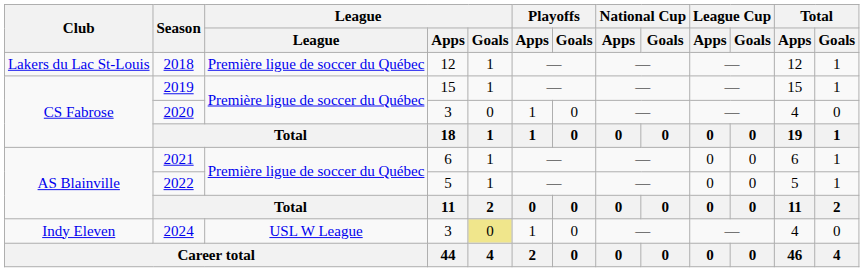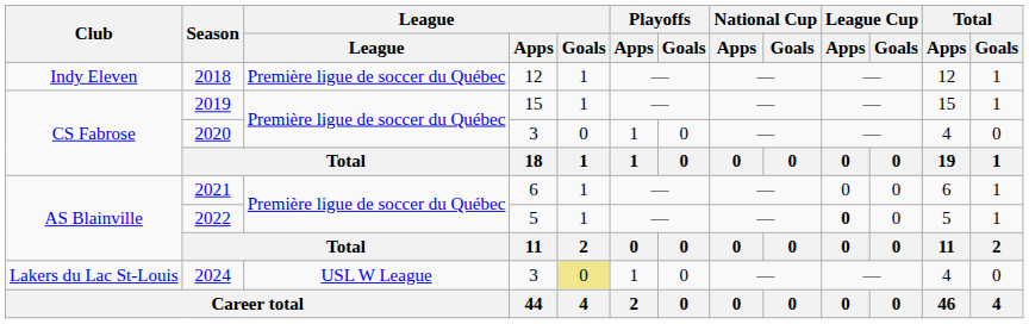 <table class="wikitable" style="text-align: center;">
 <tr>
 <th rowspan="2">Club</th>
 <th rowspan="2">Season</th>
 <th colspan="3">League</th>
 <th colspan="2">Playoffs</th>
 <th colspan="2">National Cup</th>
 <th colspan="2">League Cup</th>
 <th colspan="2">Total</th>
 </tr>
 <tr>
 <th>League</th>
 <th>Apps</th>
 <th>Goals</th>
 <th>Apps</th>
 <th>Goals</th>
 <th>Apps</th>
 <th>Goals</th>
 <th>Apps</th>
 <th>Goals</th>
 <th>Apps</th>
 <th>Goals</th>
 </tr>
 <tr>
-<td><a href='#'>Lakers du Lac St-Louis</a></td>
+<td><a href='#'>Indy Eleven</a></td>
 <td><a href='#'>2018</a></td>
 <td><a href='#'>Première ligue de soccer du Québec</a></td>
 <td>12</td>
 <td>1</td>
 <td colspan="2">—</td>
 <td colspan="2">—</td>
 <td colspan="2">—</td>
 <td>12</td>
 <td>1</td>
 </tr>
 <tr>
 <td rowspan=3><a href='#'>CS Fabrose</a></td>
 <td><a href='#'>2019</a></td>
 <td rowspan=2><a href='#'>Première ligue de soccer du Québec</a></td>
 <td>15</td>
 <td>1</td>
 <td colspan="2">—</td>
 <td colspan="2">—</td>
 <td colspan="2">—</td>
 <td>15</td>
 <td>1</td>
 </tr>
 <tr>
 <td><a href='#'>2020</a></td>
 <td>3</td>
 <td>0</td>
 <td>1</td>
 <td>0</td>
 <td colspan="2">—</td>
 <td colspan="2">—</td>
 <td>4</td>
 <td>0</td>
 </tr>
 <tr>
 <th colspan="2">Total</th>
 <th>18</th>
 <th>1</th>
 <th>1</th>
 <th>0</th>
 <th>0</th>
 <th>0</th>
 <th>0</th>
 <th>0</th>
 <th>19</th>
 <th>1</th>
 </tr>
 <tr>
 <td rowspan=3><a href='#'>AS Blainville</a></td>
 <td><a href='#'>2021</a></td>
 <td rowspan=2><a href='#'>Première ligue de soccer du Québec</a></td>
 <td>6</td>
 <td>1</td>
 <td colspan="2">—</td>
 <td colspan="2">—</td>
 <td>0</td>
 <td>0</td>
 <td>6</td>
 <td>1</td>
 </tr>
 <tr>
 <td><a href='#'>2022</a></td>
 <td>5</td>
 <td>1</td>
 <td colspan="2">—</td>
 <td colspan="2">—</td>
-<td>0</td>
+<td><strong>0</strong></td>
 <td>0</td>
 <td>5</td>
 <td>1</td>
 </tr>
 <tr>
 <th colspan="2">Total</th>
 <th>11</th>
 <th>2</th>
 <th>0</th>
 <th>0</th>
 <th>0</th>
 <th>0</th>
 <th>0</th>
 <th>0</th>
 <th>11</th>
 <th>2</th>
 </tr>
 <tr>
-<td><a href='#'>Indy Eleven</a></td>
+<td><a href='#'>Lakers du Lac St-Louis</a></td>
 <td><a href='#'>2024</a></td>
 <td><a href='#'>USL W League</a></td>
 <td>3</td>
 <td style="background: khaki;">0</td>
 <td>1</td>
 <td>0</td>
 <td colspan="2">—</td>
 <td colspan="2">—</td>
 <td>4</td>
 <td>0</td>
 </tr>
 <tr>
 <th colspan="3">Career total</th>
 <th>44</th>
 <th>4</th>
 <th>2</th>
 <th>0</th>
 <th>0</th>
 <th>0</th>
 <th>0</th>
 <th>0</th>
 <th>46</th>
 <th>4</th>
 </tr>
 </table>
